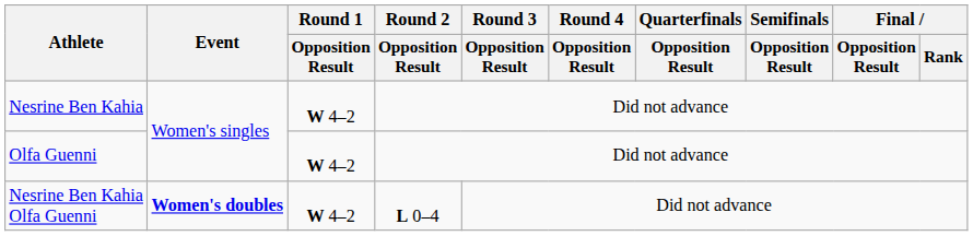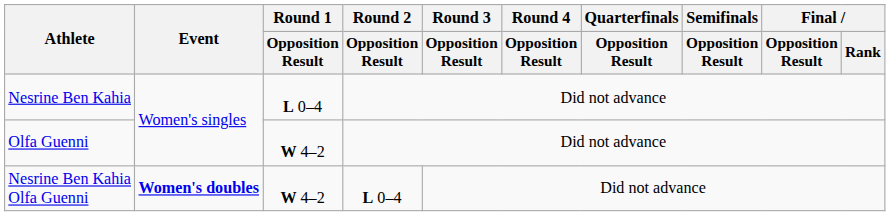 <table class="wikitable" style="font-size:90%">
 <tr>
 <th rowspan="2">Athlete</th>
 <th rowspan="2">Event</th>
 <th>Round 1</th>
 <th>Round 2</th>
 <th>Round 3</th>
 <th>Round 4</th>
 <th>Quarterfinals</th>
 <th>Semifinals</th>
 <th colspan=2>Final / </th>
 </tr>
 <tr style="font-size:95%">
 <th>Opposition<br>Result</th>
 <th>Opposition<br>Result</th>
 <th>Opposition<br>Result</th>
 <th>Opposition<br>Result</th>
 <th>Opposition<br>Result</th>
 <th>Opposition<br>Result</th>
 <th>Opposition<br>Result</th>
 <th>Rank</th>
 </tr>
 <tr align=center>
 <td align=left><a href='#'>Nesrine Ben Kahia</a></td>
 <td align=left rowspan=2><a href='#'>Women's singles</a></td>
-<td><br><strong>W</strong> 4–2</td>
+<td><br><strong>L</strong> 0–4</td>
 <td colspan=7>Did not advance</td>
 </tr>
 <tr align=center>
 <td align=left><a href='#'>Olfa Guenni</a></td>
 <td><br><strong>W</strong> 4–2</td>
 <td colspan=7>Did not advance</td>
 </tr>
 <tr align=center>
 <td align=left><a href='#'>Nesrine Ben Kahia</a><br><a href='#'>Olfa Guenni</a></td>
 <td align=left><strong><a href='#'>Women's doubles</a></strong></td>
 <td><br><strong>W</strong> 4–2</td>
 <td><br><strong>L</strong> 0–4</td>
 <td colspan=6>Did not advance</td>
 </tr>
 </table>
